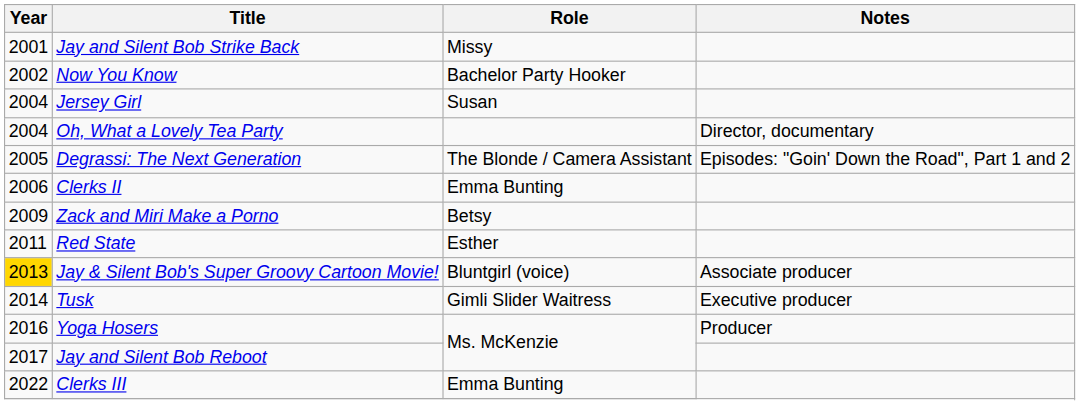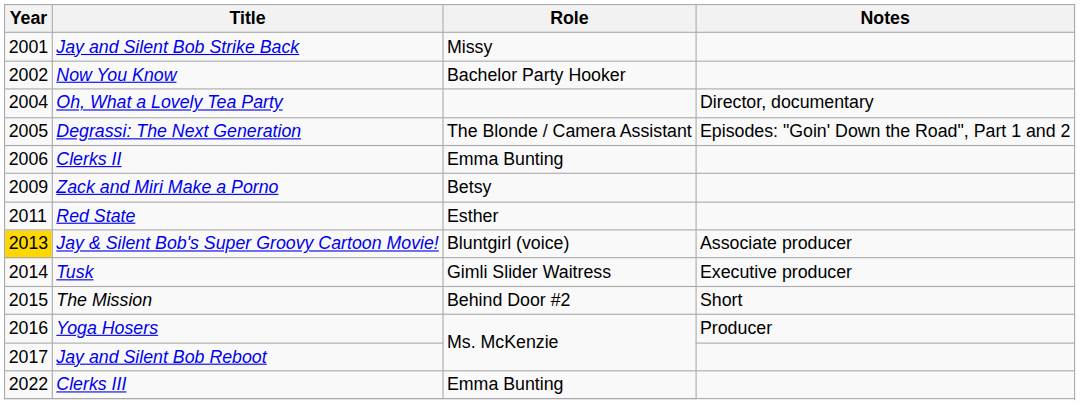 <table class="wikitable">
 <tr>
 <th>Year</th>
 <th>Title</th>
 <th>Role</th>
 <th>Notes</th>
 </tr>
 <tr>
 <td>2001</td>
 <td><em><a href='#'>Jay and Silent Bob Strike Back</a></em></td>
 <td>Missy</td>
 <td></td>
 </tr>
 <tr>
 <td>2002</td>
 <td><a href='#'><em>Now You Know</em></a></td>
 <td>Bachelor Party Hooker</td>
-<td></td>
-</tr>
-<tr>
-<td>2004</td>
-<td><a href='#'><em>Jersey Girl</em></a></td>
-<td>Susan</td>
 <td></td>
 </tr>
 <tr>
 <td>2004</td>
 <td><em><a href='#'>Oh, What a Lovely Tea Party</a></em></td>
 <td></td>
 <td>Director, documentary</td>
 </tr>
 <tr>
 <td>2005</td>
 <td><em><a href='#'>Degrassi: The Next Generation</a></em></td>
 <td>The Blonde / Camera Assistant</td>
 <td>Episodes: "Goin' Down the Road", Part 1 and 2</td>
 </tr>
 <tr>
 <td>2006</td>
 <td><em><a href='#'>Clerks II</a></em></td>
 <td>Emma Bunting</td>
 <td></td>
 </tr>
 <tr>
 <td>2009</td>
 <td><em><a href='#'>Zack and Miri Make a Porno</a></em></td>
 <td>Betsy</td>
 <td></td>
 </tr>
 <tr>
 <td>2011</td>
 <td><a href='#'><em>Red State</em></a></td>
 <td>Esther</td>
 <td></td>
 </tr>
 <tr>
 <td style="background: gold;">2013</td>
 <td><em><a href='#'>Jay & Silent Bob's Super Groovy Cartoon Movie!</a></em></td>
 <td>Bluntgirl (voice)</td>
 <td>Associate producer</td>
 </tr>
 <tr>
 <td>2014</td>
 <td><a href='#'><em>Tusk</em></a></td>
 <td>Gimli Slider Waitress</td>
 <td>Executive producer</td>
 </tr>
 <tr>
+<td>2015</td>
+<td><em>The Mission</em></td>
+<td>Behind Door #2</td>
+<td>Short</td>
+</tr>
+<tr>
 <td>2016</td>
 <td><em><a href='#'>Yoga Hosers</a></em></td>
 <td rowspan="2">Ms. McKenzie</td>
 <td>Producer</td>
 </tr>
 <tr>
 <td>2017</td>
 <td><em><a href='#'>Jay and Silent Bob Reboot</a></em></td>
 <td></td>
 </tr>
 <tr>
 <td>2022</td>
 <td><em><a href='#'>Clerks III</a></em></td>
 <td>Emma Bunting</td>
 </tr>
 <tr>
 </tr>
 </table>
